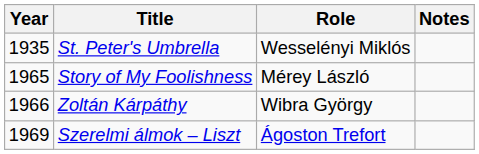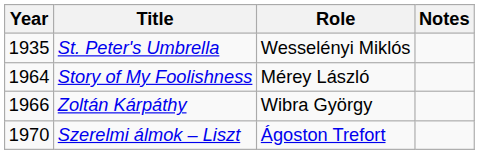 <table class="wikitable sortable">
 <tr>
 <th>Year</th>
 <th>Title</th>
 <th>Role</th>
 <th class="unsortable">Notes</th>
 </tr>
 <tr>
 <td>1935</td>
 <td><em><a href='#'>St. Peter's Umbrella</a></em></td>
 <td>Wesselényi Miklós</td>
 <td></td>
 </tr>
 <tr>
-<td>1965</td>
+<td>1964</td>
 <td><em><a href='#'>Story of My Foolishness</a></em></td>
 <td>Mérey László</td>
 <td></td>
 </tr>
 <tr>
 <td>1966</td>
 <td><em><a href='#'>Zoltán Kárpáthy</a></em></td>
 <td>Wibra György</td>
 <td></td>
 </tr>
 <tr>
-<td>1969</td>
+<td>1970</td>
 <td><em><a href='#'>Szerelmi álmok – Liszt</a></em></td>
 <td><a href='#'>Ágoston Trefort</a></td>
 <td></td>
 </tr>
 </table>
